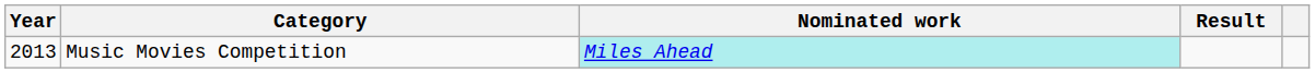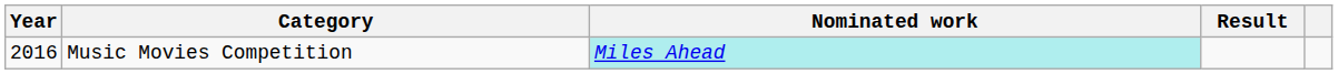 <table class=wikitable>
 <tr>
 <th scope="col" style="width:1em;">Year</th>
 <th scope="col" style="width:29em;">Category</th>
 <th scope="col" style="width:34em;">Nominated work</th>
 <th scope="col" style="width:5em;">Result</th>
 <th scope="col" style="width:1em;"></th>
 </tr>
 <tr>
-<td Scope=row, style="text-align:center;" rowspan="1">2013</td>
+<td Scope=row, style="text-align:center;" rowspan="1">2016</td>
 <td>Music Movies Competition</td>
 <td style="background: paleturquoise;"><em><a href='#'>Miles Ahead</a></em></td>
 <td></td>
 <td style="text-align:center;"></td>
 </tr>
 </table>
